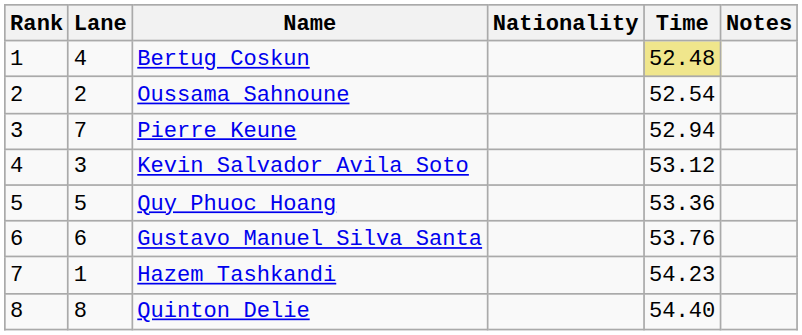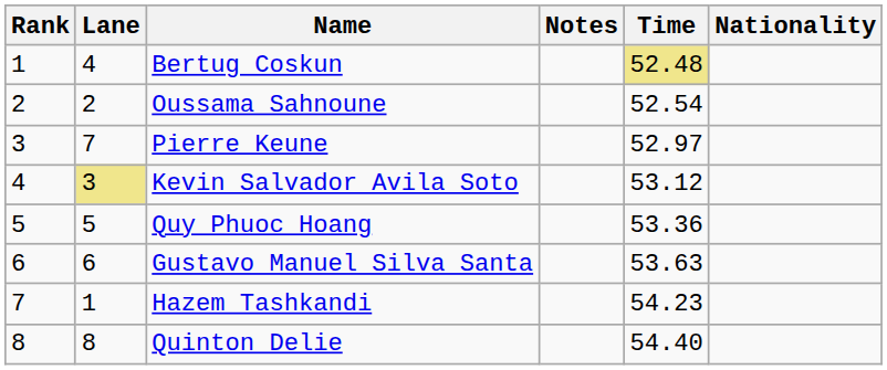 <table class="wikitable">
 <tr>
 <th>Rank</th>
 <th>Lane</th>
 <th>Name</th>
+<th>Notes</th>
+<th>Time</th>
 <th>Nationality</th>
-<th>Time</th>
-<th>Notes</th>
 </tr>
 <tr>
 <td>1</td>
 <td>4</td>
 <td><a href='#'>Bertug Coskun</a></td>
 <td></td>
 <td style="background: khaki;">52.48</td>
 <td></td>
 </tr>
 <tr>
 <td>2</td>
 <td>2</td>
 <td><a href='#'>Oussama Sahnoune</a></td>
 <td></td>
 <td>52.54</td>
 <td></td>
 </tr>
 <tr>
 <td>3</td>
 <td>7</td>
 <td><a href='#'>Pierre Keune</a></td>
 <td></td>
-<td>52.94</td>
+<td>52.97</td>
 <td></td>
 </tr>
 <tr>
 <td>4</td>
-<td>3</td>
+<td style="background: khaki;">3</td>
 <td><a href='#'>Kevin Salvador Avila Soto</a></td>
 <td></td>
 <td>53.12</td>
 <td></td>
 </tr>
 <tr>
 <td>5</td>
 <td>5</td>
 <td><a href='#'>Quy Phuoc Hoang</a></td>
 <td></td>
 <td>53.36</td>
 <td></td>
 </tr>
 <tr>
 <td>6</td>
 <td>6</td>
 <td><a href='#'>Gustavo Manuel Silva Santa</a></td>
 <td></td>
-<td>53.76</td>
+<td>53.63</td>
 <td></td>
 </tr>
 <tr>
 <td>7</td>
 <td>1</td>
 <td><a href='#'>Hazem Tashkandi</a></td>
 <td></td>
 <td>54.23</td>
 <td></td>
 </tr>
 <tr>
 <td>8</td>
 <td>8</td>
 <td><a href='#'>Quinton Delie</a></td>
 <td></td>
 <td>54.40</td>
 <td></td>
 </tr>
 </table>
